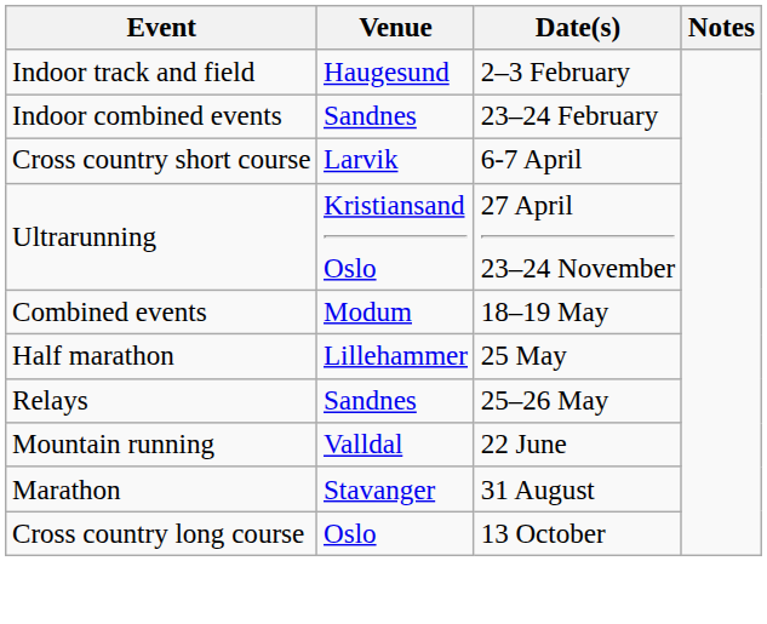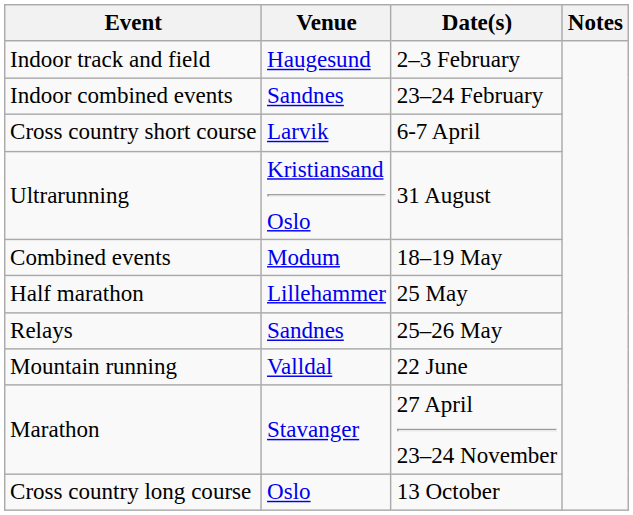 <table class=wikitable>
 <tr>
 <th>Event</th>
 <th>Venue</th>
 <th>Date(s)</th>
 <th>Notes</th>
 </tr>
 <tr>
 <td>Indoor track and field</td>
 <td><a href='#'>Haugesund</a></td>
 <td>2–3 February</td>
 </tr>
 <tr>
 <td>Indoor combined events</td>
 <td><a href='#'>Sandnes</a></td>
 <td>23–24 February</td>
 </tr>
 <tr>
 <td>Cross country short course</td>
 <td><a href='#'>Larvik</a></td>
 <td>6-7 April</td>
 </tr>
 <tr>
 <td>Ultrarunning</td>
 <td><a href='#'>Kristiansand</a><hr><a href='#'>Oslo</a></td>
-<td>27 April<hr>23–24 November</td>
+<td>31 August</td>
 </tr>
 <tr>
 <td>Combined events</td>
 <td><a href='#'>Modum</a></td>
 <td>18–19 May</td>
 </tr>
 <tr>
 <td>Half marathon</td>
 <td><a href='#'>Lillehammer</a></td>
 <td>25 May</td>
 </tr>
 <tr>
 <td>Relays</td>
 <td><a href='#'>Sandnes</a></td>
 <td>25–26 May</td>
 </tr>
 <tr>
 <td>Mountain running</td>
 <td><a href='#'>Valldal</a></td>
 <td>22 June</td>
 </tr>
 <tr>
 <td>Marathon</td>
 <td><a href='#'>Stavanger</a></td>
-<td>31 August</td>
+<td>27 April<hr>23–24 November</td>
 </tr>
 <tr>
 <td>Cross country long course</td>
 <td><a href='#'>Oslo</a></td>
 <td>13 October</td>
 </tr>
 </table>
